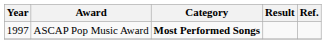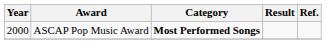 <table class="wikitable">
 <tr>
 <th>Year</th>
 <th>Award</th>
 <th>Category</th>
 <th>Result</th>
 <th>Ref.</th>
 </tr>
 <tr>
-<td>1997</td>
+<td>2000</td>
 <td>ASCAP Pop Music Award</td>
 <td><strong>Most Performed Songs</strong></td>
 <td></td>
 <td align="center"></td>
 </tr>
 <tr>
 </tr>
 </table>
